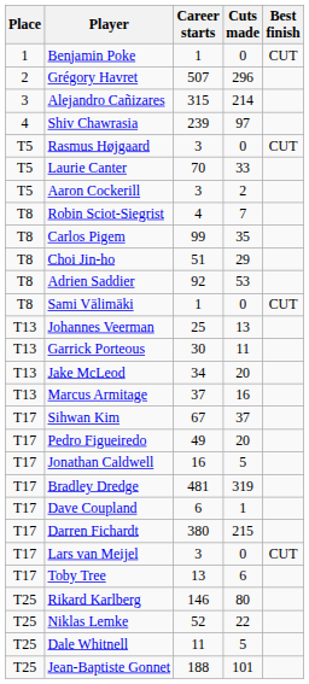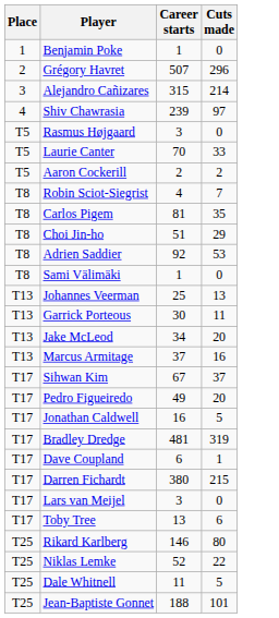 <table class="sortable wikitable" style="text-align:center">
 <tr>
 <th>Place</th>
 <th>Player</th>
 <th>Career <br>starts</th>
 <th>Cuts<br>made</th>
-<th>Best<br>finish</th>
 </tr>
 <tr>
 <td>1</td>
 <td align=left> <a href='#'>Benjamin Poke</a></td>
 <td>1</td>
 <td>0</td>
-<td>CUT</td>
 </tr>
 <tr>
 <td>2</td>
 <td align=left> <a href='#'>Grégory Havret</a></td>
 <td>507</td>
 <td>296</td>
-<td></td>
 </tr>
 <tr>
 <td>3</td>
 <td align=left> <a href='#'>Alejandro Cañizares</a></td>
 <td>315</td>
 <td>214</td>
-<td></td>
 </tr>
 <tr>
 <td>4</td>
 <td align=left> <a href='#'>Shiv Chawrasia</a></td>
 <td>239</td>
 <td>97</td>
-<td></td>
 </tr>
 <tr>
 <td>T5</td>
 <td align=left> <a href='#'>Rasmus Højgaard</a></td>
 <td>3</td>
 <td>0</td>
-<td>CUT</td>
 </tr>
 <tr>
 <td>T5</td>
 <td align=left> <a href='#'>Laurie Canter</a></td>
 <td>70</td>
 <td>33</td>
-<td></td>
 </tr>
 <tr>
 <td>T5</td>
 <td align=left> <a href='#'>Aaron Cockerill</a></td>
-<td>3</td>
 <td>2</td>
-<td></td>
+<td>2</td>
 </tr>
 <tr>
 <td>T8</td>
 <td align=left> <a href='#'>Robin Sciot-Siegrist</a></td>
 <td>4</td>
 <td>7</td>
-<td></td>
 </tr>
 <tr>
 <td>T8</td>
 <td align=left> <a href='#'>Carlos Pigem</a></td>
-<td>99</td>
+<td>81</td>
 <td>35</td>
-<td></td>
 </tr>
 <tr>
 <td>T8</td>
 <td align=left> <a href='#'>Choi Jin-ho</a></td>
 <td>51</td>
 <td>29</td>
-<td></td>
 </tr>
 <tr>
 <td>T8</td>
 <td align=left> <a href='#'>Adrien Saddier</a></td>
 <td>92</td>
 <td>53</td>
-<td></td>
 </tr>
 <tr>
 <td>T8</td>
 <td align=left> <a href='#'>Sami Välimäki</a></td>
 <td>1</td>
 <td>0</td>
-<td>CUT</td>
 </tr>
 <tr>
 <td>T13</td>
 <td align=left> <a href='#'>Johannes Veerman</a></td>
 <td>25</td>
 <td>13</td>
-<td></td>
 </tr>
 <tr>
 <td>T13</td>
 <td align=left> <a href='#'>Garrick Porteous</a></td>
 <td>30</td>
 <td>11</td>
-<td></td>
 </tr>
 <tr>
 <td>T13</td>
 <td align=left> <a href='#'>Jake McLeod</a></td>
 <td>34</td>
 <td>20</td>
-<td></td>
 </tr>
 <tr>
 <td>T13</td>
 <td align=left> <a href='#'>Marcus Armitage</a></td>
 <td>37</td>
 <td>16</td>
-<td></td>
 </tr>
 <tr>
 <td>T17</td>
 <td align=left> <a href='#'>Sihwan Kim</a></td>
 <td>67</td>
 <td>37</td>
-<td></td>
 </tr>
 <tr>
 <td>T17</td>
 <td align=left> <a href='#'>Pedro Figueiredo</a></td>
 <td>49</td>
 <td>20</td>
-<td></td>
 </tr>
 <tr>
 <td>T17</td>
 <td align=left> <a href='#'>Jonathan Caldwell</a></td>
 <td>16</td>
 <td>5</td>
-<td></td>
 </tr>
 <tr>
 <td>T17</td>
 <td align=left> <a href='#'>Bradley Dredge</a></td>
 <td>481</td>
 <td>319</td>
-<td></td>
 </tr>
 <tr>
 <td>T17</td>
 <td align=left> <a href='#'>Dave Coupland</a></td>
 <td>6</td>
 <td>1</td>
-<td></td>
 </tr>
 <tr>
 <td>T17</td>
 <td align=left> <a href='#'>Darren Fichardt</a></td>
 <td>380</td>
 <td>215</td>
-<td></td>
 </tr>
 <tr>
 <td>T17</td>
 <td align=left> <a href='#'>Lars van Meijel</a></td>
 <td>3</td>
 <td>0</td>
-<td>CUT</td>
 </tr>
 <tr>
 <td>T17</td>
 <td align=left> <a href='#'>Toby Tree</a></td>
 <td>13</td>
 <td>6</td>
-<td></td>
 </tr>
 <tr>
 <td>T25</td>
 <td align=left> <a href='#'>Rikard Karlberg</a></td>
 <td>146</td>
 <td>80</td>
-<td></td>
 </tr>
 <tr>
 <td>T25</td>
 <td align=left> <a href='#'>Niklas Lemke</a></td>
 <td>52</td>
 <td>22</td>
-<td></td>
 </tr>
 <tr>
 <td>T25</td>
 <td align=left> <a href='#'>Dale Whitnell</a></td>
 <td>11</td>
 <td>5</td>
-<td></td>
 </tr>
 <tr>
 <td>T25</td>
 <td align=left> <a href='#'>Jean-Baptiste Gonnet</a></td>
 <td>188</td>
 <td>101</td>
-<td></td>
 </tr>
 </table>
